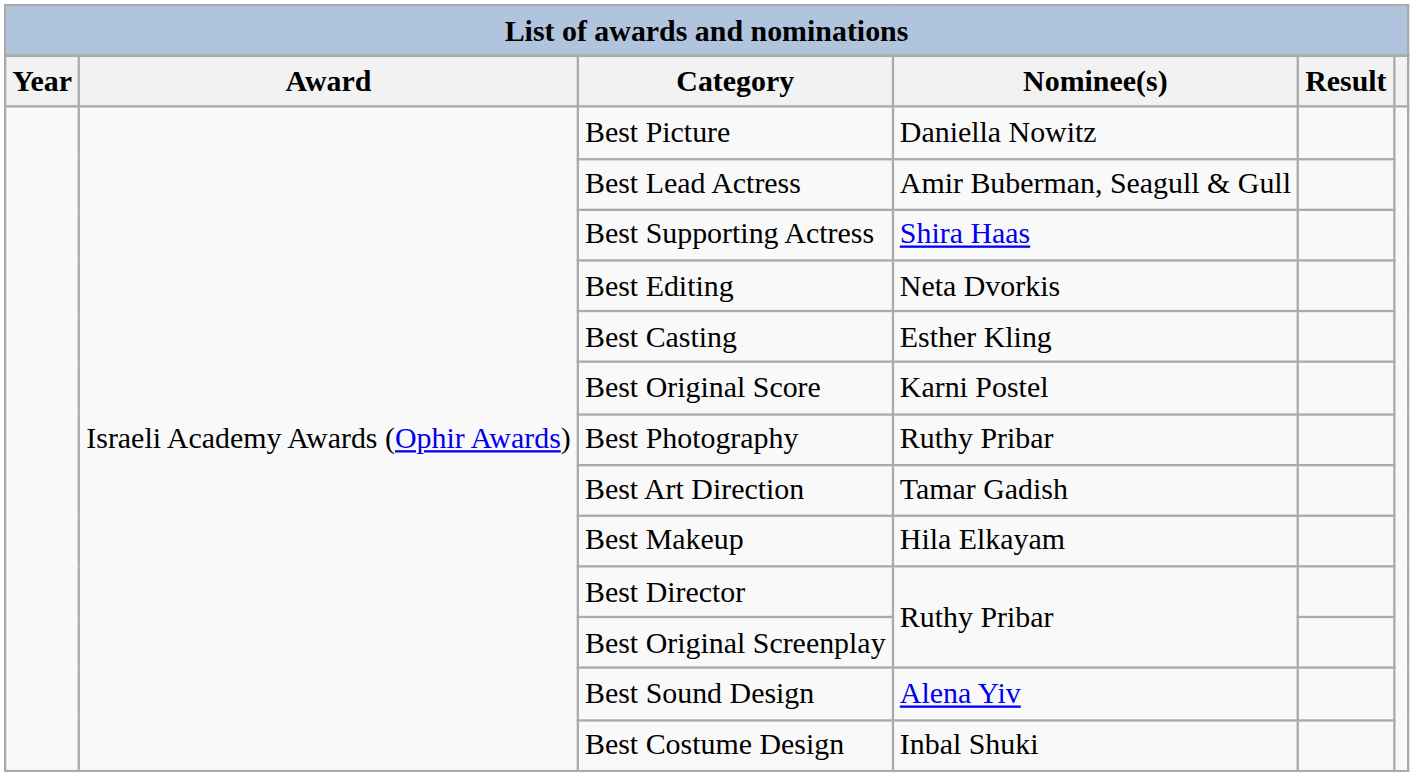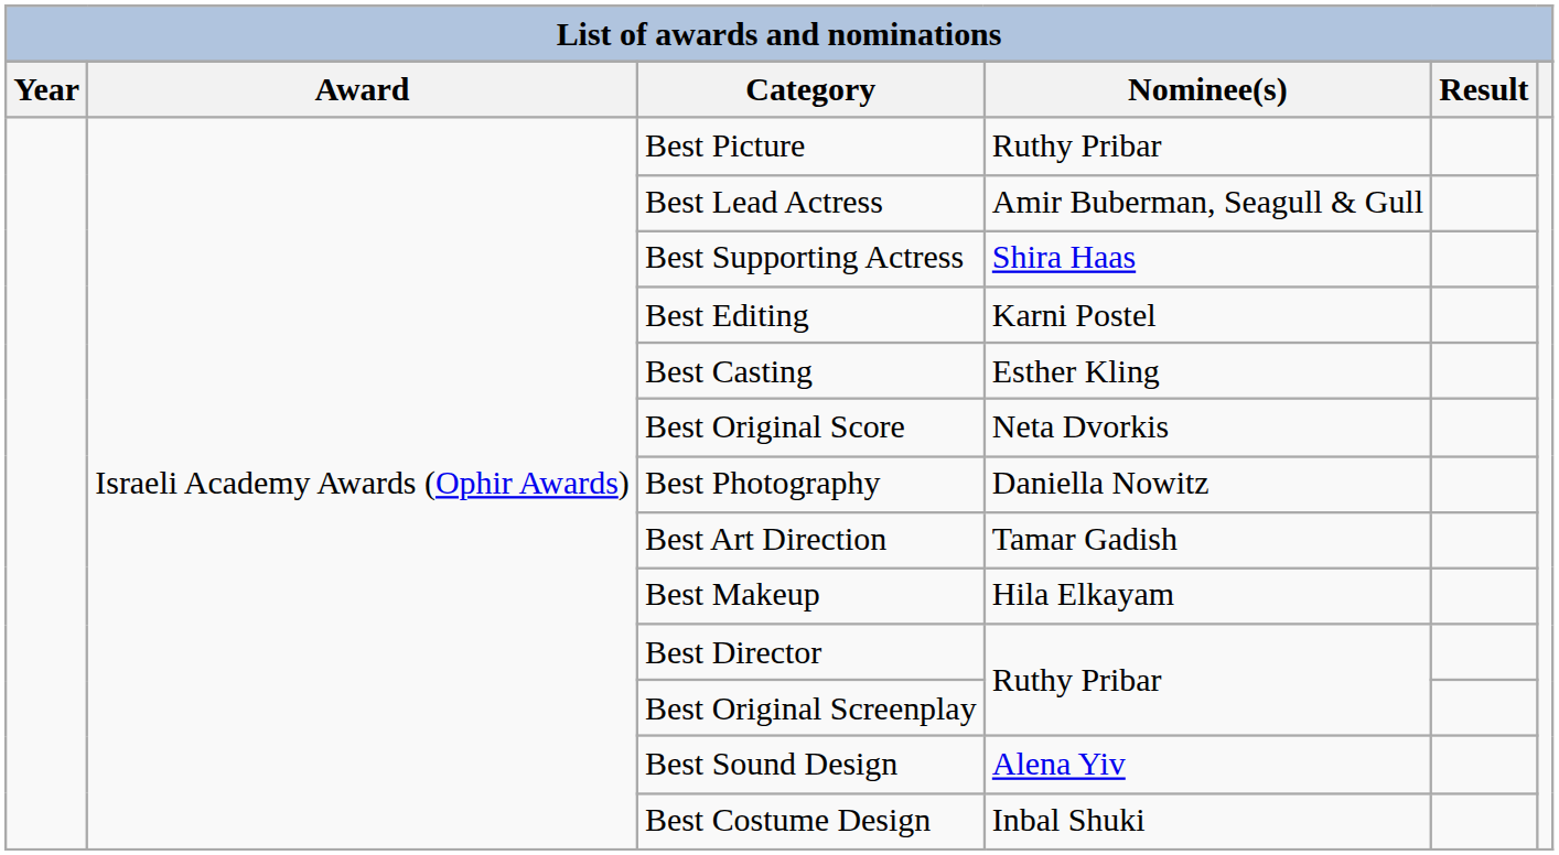 <table class="wikitable sortable" style="font-size:small">
 <tr style="background:#ccc; text-align:center;">
 <th colspan="6" style="background: LightSteelBlue;">List of awards and nominations</th>
 </tr>
 <tr style="background:#ccc; text-align:center;">
 </tr>
 <tr>
 <th scope="col">Year</th>
 <th scope="col">Award</th>
 <th scope="col">Category</th>
 <th scope="col">Nominee(s)</th>
 <th scope="col">Result</th>
 <th scope="col" class="unsortable"></th>
 </tr>
 <tr>
 <td rowspan="16"></td>
 <td rowspan="16">Israeli Academy Awards (<a href='#'>Ophir Awards</a>)</td>
 <td>Best Picture</td>
-<td>Daniella Nowitz</td>
+<td>Ruthy Pribar</td>
 <td></td>
 <td align="center" rowspan="13"></td>
 </tr>
 <tr>
 <td>Best Lead Actress</td>
 <td>Amir Buberman, Seagull & Gull</td>
 <td></td>
 </tr>
 <tr>
 <td>Best Supporting Actress</td>
 <td><a href='#'>Shira Haas</a></td>
 <td></td>
 </tr>
 <tr>
 <td>Best Editing</td>
-<td>Neta Dvorkis</td>
+<td>Karni Postel</td>
 <td></td>
 </tr>
 <tr>
 <td>Best Casting</td>
 <td>Esther Kling</td>
 <td></td>
 </tr>
 <tr>
 <td>Best Original Score</td>
-<td>Karni Postel</td>
+<td>Neta Dvorkis</td>
 <td></td>
 </tr>
 <tr>
 <td>Best Photography</td>
-<td>Ruthy Pribar</td>
+<td>Daniella Nowitz</td>
 <td></td>
 </tr>
 <tr>
 <td>Best Art Direction</td>
 <td>Tamar Gadish</td>
 <td></td>
 </tr>
 <tr>
 <td>Best Makeup</td>
 <td>Hila Elkayam</td>
 <td></td>
 </tr>
 <tr>
 <td>Best Director</td>
 <td rowspan="2">Ruthy Pribar</td>
 <td></td>
 </tr>
 <tr>
 <td>Best Original Screenplay</td>
 <td></td>
 </tr>
 <tr>
 <td>Best Sound Design</td>
 <td><a href='#'>Alena Yiv</a></td>
 <td></td>
 </tr>
 <tr>
 <td>Best Costume Design</td>
 <td>Inbal Shuki</td>
 <td></td>
 </tr>
 </table>
